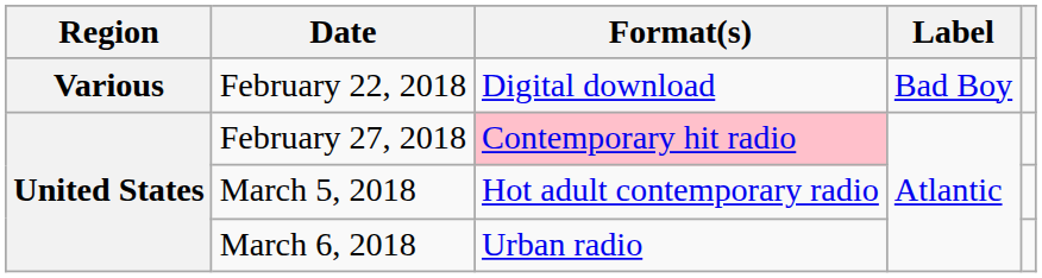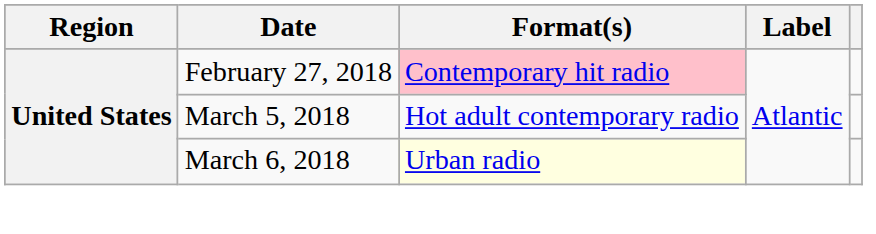 <table class="wikitable plainrowheaders">
 <tr>
 <th scope="col">Region</th>
 <th scope="col">Date</th>
 <th scope="col">Format(s)</th>
 <th scope="col">Label</th>
 <th scope="col"></th>
-</tr>
-<tr>
-<th scope="row">Various</th>
-<td>February 22, 2018</td>
-<td><a href='#'>Digital download</a></td>
-<td><a href='#'>Bad Boy</a></td>
-<td></td>
 </tr>
 <tr>
 <th scope="row" rowspan="3">United States</th>
 <td>February 27, 2018</td>
 <td style="background: pink;"><a href='#'>Contemporary hit radio</a></td>
 <td rowspan="3"><a href='#'>Atlantic</a></td>
 <td></td>
 </tr>
 <tr>
 <td>March 5, 2018</td>
 <td><a href='#'>Hot adult contemporary radio</a></td>
 <td></td>
 </tr>
 <tr>
 <td>March 6, 2018</td>
-<td><a href='#'>Urban radio</a></td>
+<td style="background: lightyellow;"><a href='#'>Urban radio</a></td>
 <td></td>
 </tr>
 </table>
